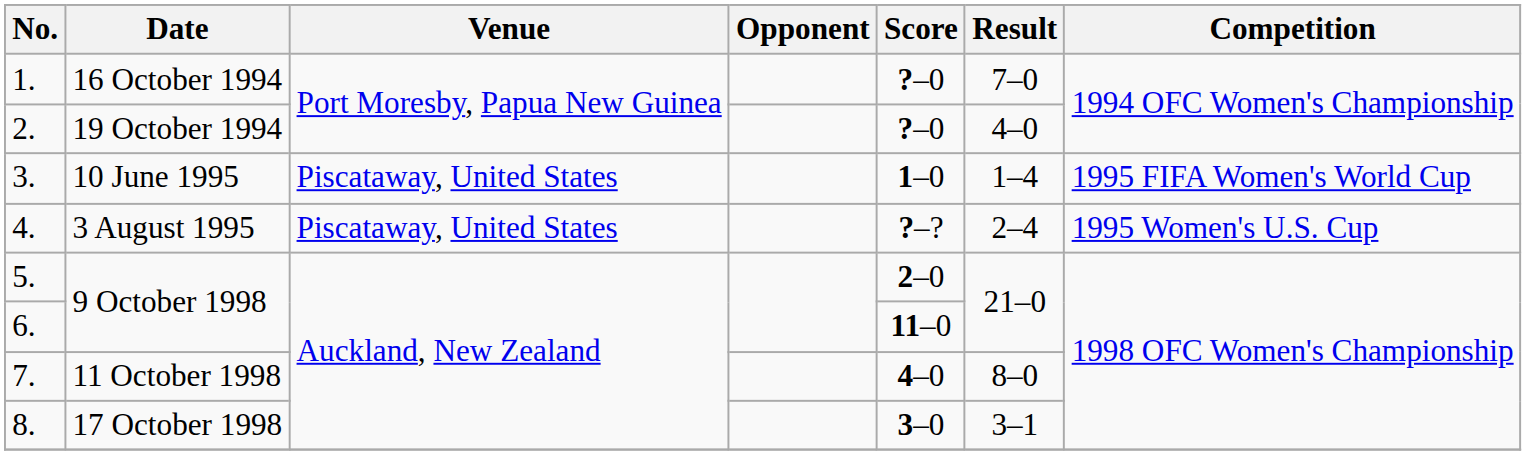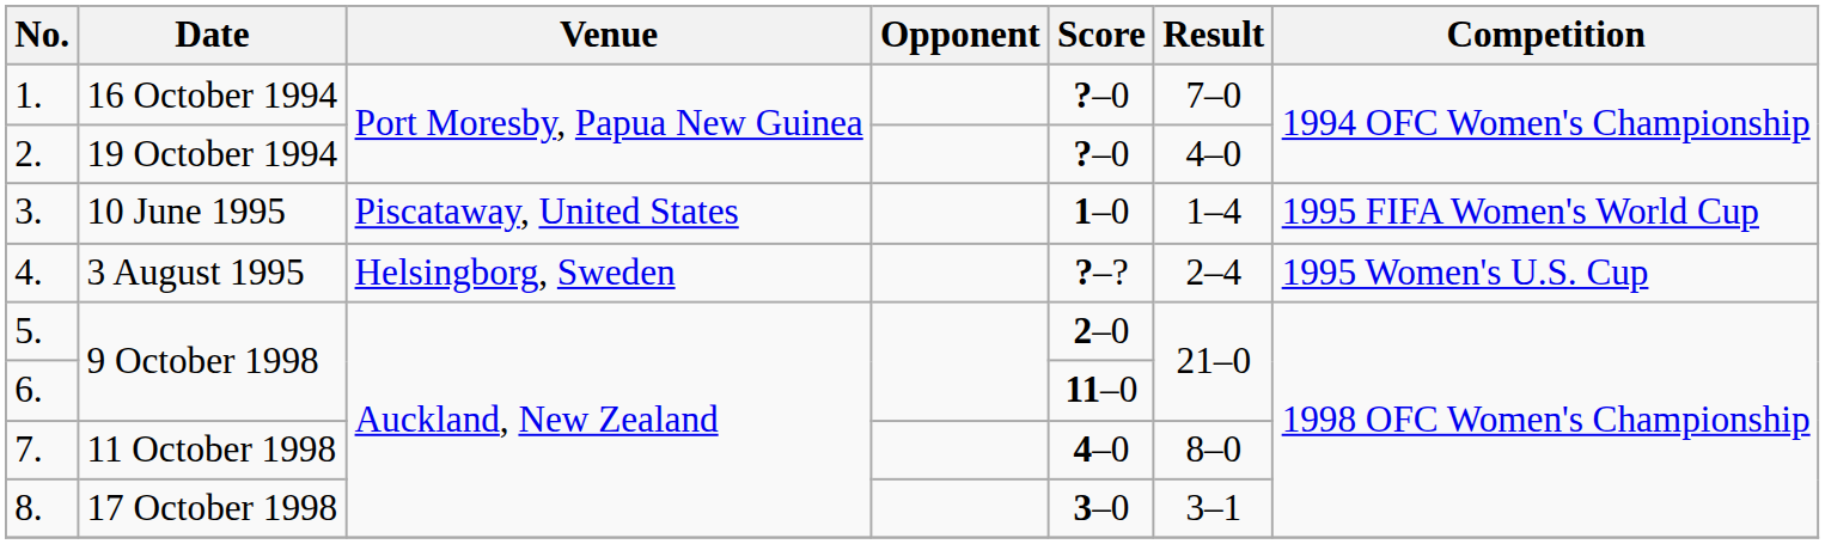 <table class="wikitable">
 <tr>
 <th>No.</th>
 <th>Date</th>
 <th>Venue</th>
 <th>Opponent</th>
 <th>Score</th>
 <th>Result</th>
 <th>Competition</th>
 </tr>
 <tr>
 <td>1.</td>
 <td>16 October 1994</td>
 <td rowspan=2><a href='#'>Port Moresby</a>, <a href='#'>Papua New Guinea</a></td>
 <td></td>
 <td align=center><strong>?</strong>–0</td>
 <td align=center>7–0</td>
 <td rowspan=2><a href='#'>1994 OFC Women's Championship</a></td>
 </tr>
 <tr>
 <td>2.</td>
 <td>19 October 1994</td>
 <td></td>
 <td align=center><strong>?</strong>–0</td>
 <td align=center>4–0</td>
 </tr>
 <tr>
 <td>3.</td>
 <td>10 June 1995</td>
 <td><a href='#'>Piscataway</a>, <a href='#'>United States</a></td>
 <td></td>
 <td align=center><strong>1</strong>–0</td>
 <td align=center>1–4</td>
 <td><a href='#'>1995 FIFA Women's World Cup</a></td>
 </tr>
 <tr>
 <td>4.</td>
 <td>3 August 1995</td>
-<td><a href='#'>Piscataway</a>, <a href='#'>United States</a></td>
+<td><a href='#'>Helsingborg</a>, <a href='#'>Sweden</a></td>
 <td></td>
 <td align=center><strong>?</strong>–?</td>
 <td align=center>2–4</td>
 <td><a href='#'>1995 Women's U.S. Cup</a></td>
 </tr>
 <tr>
 <td>5.</td>
 <td rowspan=2>9 October 1998</td>
 <td rowspan=4><a href='#'>Auckland</a>, <a href='#'>New Zealand</a></td>
 <td rowspan=2></td>
 <td align=center><strong>2</strong>–0</td>
 <td rowspan=2 align=center>21–0</td>
 <td rowspan=4><a href='#'>1998 OFC Women's Championship</a></td>
 </tr>
 <tr>
 <td>6.</td>
 <td align=center><strong>11</strong>–0</td>
 </tr>
 <tr>
 <td>7.</td>
 <td>11 October 1998</td>
 <td></td>
 <td align=center><strong>4</strong>–0</td>
 <td align=center>8–0</td>
 </tr>
 <tr>
 <td>8.</td>
 <td>17 October 1998</td>
 <td></td>
 <td align=center><strong>3</strong>–0</td>
 <td align=center>3–1</td>
 </tr>
 <tr>
 </tr>
 </table>
